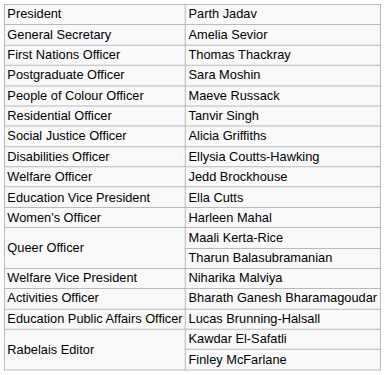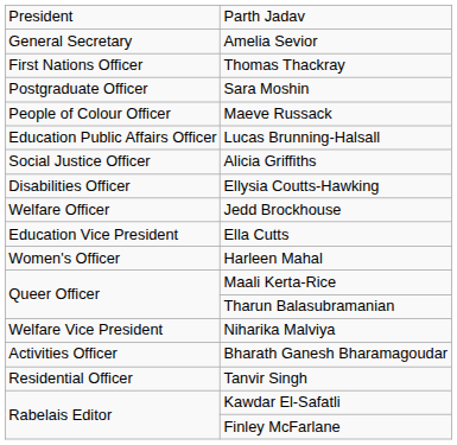 <table class="wikitable">
 <tr>
 <td>President</td>
 <td>Parth Jadav</td>
 </tr>
 <tr>
 <td>General Secretary</td>
 <td>Amelia Sevior</td>
 </tr>
 <tr>
 <td>First Nations Officer</td>
 <td>Thomas Thackray</td>
 </tr>
 <tr>
 <td>Postgraduate Officer</td>
 <td>Sara Moshin</td>
 </tr>
 <tr>
 <td>People of Colour Officer</td>
 <td>Maeve Russack</td>
 </tr>
 <tr>
-<td>Residential Officer</td>
-<td>Tanvir Singh</td>
+<td>Education Public Affairs Officer</td>
+<td>Lucas Brunning-Halsall</td>
 </tr>
 <tr>
 <td>Social Justice Officer</td>
 <td>Alicia Griffiths</td>
 </tr>
 <tr>
 <td>Disabilities Officer</td>
 <td>Ellysia Coutts-Hawking</td>
 </tr>
 <tr>
 <td>Welfare Officer</td>
 <td>Jedd Brockhouse</td>
 </tr>
 <tr>
 <td>Education Vice President</td>
 <td>Ella Cutts</td>
 </tr>
 <tr>
 <td>Women's Officer</td>
 <td>Harleen Mahal</td>
 </tr>
 <tr>
 <td rowspan="2">Queer Officer</td>
 <td>Maali Kerta-Rice</td>
 </tr>
 <tr>
 <td>Tharun Balasubramanian</td>
 </tr>
 <tr>
 <td>Welfare Vice President</td>
 <td>Niharika Malviya</td>
 </tr>
 <tr>
 <td>Activities Officer</td>
 <td>Bharath Ganesh Bharamagoudar</td>
 </tr>
 <tr>
-<td>Education Public Affairs Officer</td>
-<td>Lucas Brunning-Halsall</td>
+<td>Residential Officer</td>
+<td>Tanvir Singh</td>
 </tr>
 <tr>
 <td rowspan="2">Rabelais Editor</td>
 <td>Kawdar El-Safatli</td>
 </tr>
 <tr>
 <td>Finley McFarlane</td>
 </tr>
 </table>
